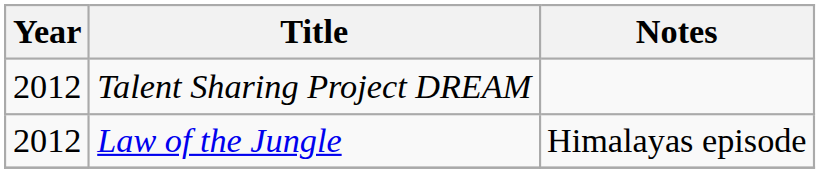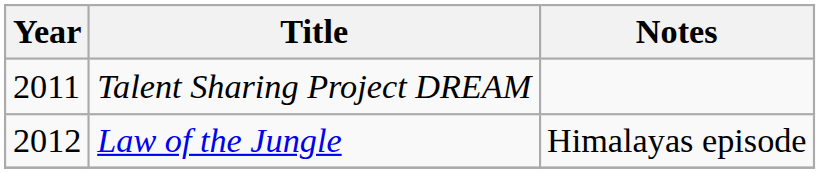 <table class = "wikitable">
 <tr>
 <th>Year</th>
 <th>Title</th>
 <th>Notes</th>
 </tr>
 <tr>
-<td>2012</td>
+<td>2011</td>
 <td><em>Talent Sharing Project DREAM</em></td>
 <td></td>
 </tr>
 <tr>
 <td>2012</td>
 <td><em><a href='#'>Law of the Jungle</a></em></td>
 <td>Himalayas episode</td>
 </tr>
 <tr>
 </tr>
 </table>
